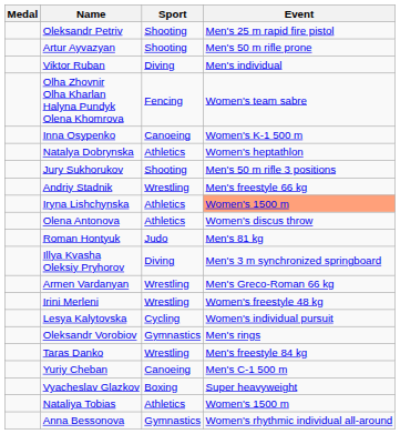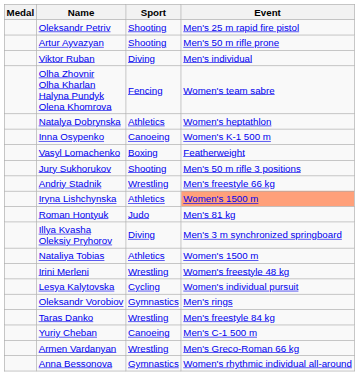 <table class="wikitable sortable" style="font-size:95%">
 <tr>
 <th>Medal</th>
 <th>Name</th>
 <th>Sport</th>
 <th>Event</th>
 </tr>
 <tr>
 <td></td>
 <td><a href='#'>Oleksandr Petriv</a></td>
 <td><a href='#'>Shooting</a></td>
 <td><a href='#'>Men's 25 m rapid fire pistol</a></td>
 </tr>
 <tr>
 <td></td>
 <td><a href='#'>Artur Ayvazyan</a></td>
 <td><a href='#'>Shooting</a></td>
 <td><a href='#'>Men's 50 m rifle prone</a></td>
 </tr>
 <tr>
 <td></td>
 <td><a href='#'>Viktor Ruban</a></td>
 <td><a href='#'>Diving</a></td>
 <td><a href='#'>Men's individual</a></td>
 </tr>
 <tr>
 <td></td>
 <td><a href='#'>Olha Zhovnir</a><br><a href='#'>Olha Kharlan</a><br><a href='#'>Halyna Pundyk</a><br><a href='#'>Olena Khomrova</a></td>
 <td><a href='#'>Fencing</a></td>
 <td><a href='#'>Women's team sabre</a></td>
 </tr>
 <tr>
 <td></td>
+<td><a href='#'>Natalya Dobrynska</a></td>
+<td><a href='#'>Athletics</a></td>
+<td><a href='#'>Women's heptathlon</a></td>
+</tr>
+<tr>
+<td></td>
 <td><a href='#'>Inna Osypenko</a></td>
 <td><a href='#'>Canoeing</a></td>
 <td><a href='#'>Women's K-1 500 m</a></td>
 </tr>
 <tr>
 <td></td>
-<td><a href='#'>Natalya Dobrynska</a></td>
-<td><a href='#'>Athletics</a></td>
-<td><a href='#'>Women's heptathlon</a></td>
+<td><a href='#'>Vasyl Lomachenko</a></td>
+<td><a href='#'>Boxing</a></td>
+<td><a href='#'>Featherweight</a></td>
 </tr>
 <tr>
 <td></td>
 <td><a href='#'>Jury Sukhorukov</a></td>
 <td><a href='#'>Shooting</a></td>
 <td><a href='#'>Men's 50 m rifle 3 positions</a></td>
 </tr>
 <tr>
 <td></td>
 <td><a href='#'>Andriy Stadnik</a></td>
 <td><a href='#'>Wrestling</a></td>
 <td><a href='#'>Men's freestyle 66 kg</a></td>
 </tr>
 <tr>
 <td></td>
 <td><a href='#'>Iryna Lishchynska</a></td>
 <td><a href='#'>Athletics</a></td>
 <td style="background: lightsalmon;"><a href='#'>Women's 1500 m</a></td>
 </tr>
 <tr>
 <td></td>
-<td><a href='#'>Olena Antonova</a></td>
-<td><a href='#'>Athletics</a></td>
-<td><a href='#'>Women's discus throw</a></td>
-</tr>
-<tr>
-<td></td>
 <td><a href='#'>Roman Hontyuk</a></td>
 <td><a href='#'>Judo</a></td>
 <td><a href='#'>Men's 81 kg</a></td>
 </tr>
 <tr>
 <td></td>
 <td><a href='#'>Illya Kvasha</a> <br> <a href='#'>Oleksiy Pryhorov</a></td>
 <td><a href='#'>Diving</a></td>
 <td><a href='#'>Men's 3 m synchronized springboard</a></td>
 </tr>
 <tr>
 <td></td>
-<td><a href='#'>Armen Vardanyan</a></td>
-<td><a href='#'>Wrestling</a></td>
-<td><a href='#'>Men's Greco-Roman 66 kg</a></td>
+<td><a href='#'>Nataliya Tobias</a></td>
+<td><a href='#'>Athletics</a></td>
+<td><a href='#'>Women's 1500 m</a></td>
 </tr>
 <tr>
 <td></td>
 <td><a href='#'>Irini Merleni</a></td>
 <td><a href='#'>Wrestling</a></td>
 <td><a href='#'>Women's freestyle 48 kg</a></td>
 </tr>
 <tr>
 <td></td>
 <td><a href='#'>Lesya Kalytovska</a></td>
 <td><a href='#'>Cycling</a></td>
 <td><a href='#'>Women's individual pursuit</a></td>
 </tr>
 <tr>
 <td></td>
 <td><a href='#'>Oleksandr Vorobiov</a></td>
 <td><a href='#'>Gymnastics</a></td>
 <td><a href='#'>Men's rings</a></td>
 </tr>
 <tr>
 <td></td>
 <td><a href='#'>Taras Danko</a></td>
 <td><a href='#'>Wrestling</a></td>
 <td><a href='#'>Men's freestyle 84 kg</a></td>
 </tr>
 <tr>
 <td></td>
 <td><a href='#'>Yuriy Cheban</a></td>
 <td><a href='#'>Canoeing</a></td>
 <td><a href='#'>Men's C-1 500 m</a></td>
 </tr>
 <tr>
 <td></td>
-<td><a href='#'>Vyacheslav Glazkov</a></td>
-<td><a href='#'>Boxing</a></td>
-<td><a href='#'>Super heavyweight</a></td>
-</tr>
-<tr>
-<td></td>
-<td><a href='#'>Nataliya Tobias</a></td>
-<td><a href='#'>Athletics</a></td>
-<td><a href='#'>Women's 1500 m</a></td>
+<td><a href='#'>Armen Vardanyan</a></td>
+<td><a href='#'>Wrestling</a></td>
+<td><a href='#'>Men's Greco-Roman 66 kg</a></td>
 </tr>
 <tr>
 <td></td>
 <td><a href='#'>Anna Bessonova</a></td>
 <td><a href='#'>Gymnastics</a></td>
 <td><a href='#'>Women's rhythmic individual all-around</a></td>
 </tr>
 </table>
